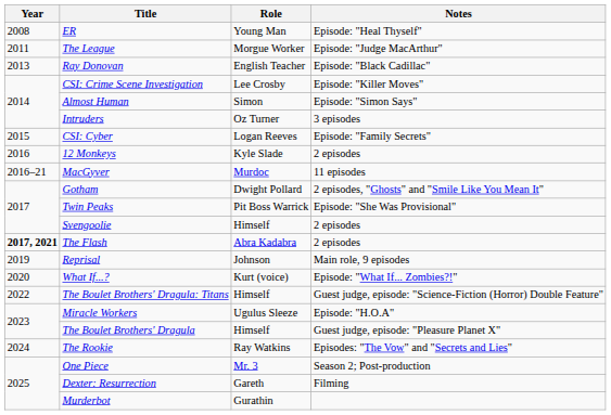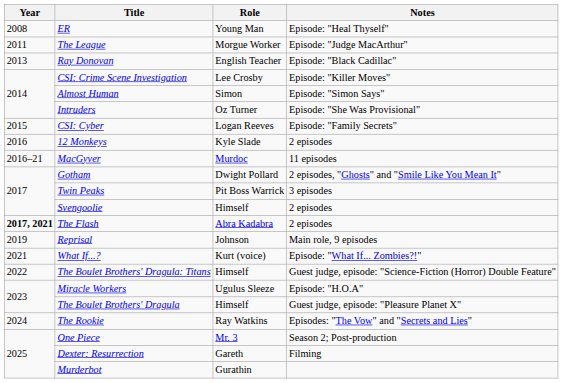 <table class="wikitable sortable">
 <tr>
 <th>Year</th>
 <th>Title</th>
 <th>Role</th>
 <th class="unsortable">Notes</th>
 </tr>
 <tr>
 <td>2008</td>
 <td><em><a href='#'>ER</a></em></td>
 <td>Young Man</td>
 <td>Episode: "Heal Thyself"</td>
 </tr>
 <tr>
 <td>2011</td>
 <td><em><a href='#'>The League</a></em></td>
 <td>Morgue Worker</td>
 <td>Episode: "Judge MacArthur"</td>
 </tr>
 <tr>
 <td>2013</td>
 <td><em><a href='#'>Ray Donovan</a></em></td>
 <td>English Teacher</td>
 <td>Episode: "Black Cadillac"</td>
 </tr>
 <tr>
 <td rowspan="3">2014</td>
 <td><em><a href='#'>CSI: Crime Scene Investigation</a></em></td>
 <td>Lee Crosby</td>
 <td>Episode: "Killer Moves"</td>
 </tr>
 <tr>
 <td><em><a href='#'>Almost Human</a></em></td>
 <td>Simon</td>
 <td>Episode: "Simon Says"</td>
 </tr>
 <tr>
 <td><em><a href='#'>Intruders</a></em></td>
 <td>Oz Turner</td>
-<td>3 episodes</td>
+<td>Episode: "She Was Provisional"</td>
 </tr>
 <tr>
 <td>2015</td>
 <td><em><a href='#'>CSI: Cyber</a></em></td>
 <td>Logan Reeves</td>
 <td>Episode: "Family Secrets"</td>
 </tr>
 <tr>
 <td>2016</td>
 <td><em><a href='#'>12 Monkeys</a></em></td>
 <td>Kyle Slade</td>
 <td>2 episodes</td>
 </tr>
 <tr>
 <td>2016–21</td>
 <td><em><a href='#'>MacGyver</a></em></td>
 <td><a href='#'>Murdoc</a></td>
 <td>11 episodes</td>
 </tr>
 <tr>
 <td rowspan="3">2017</td>
 <td><em><a href='#'>Gotham</a></em></td>
 <td>Dwight Pollard</td>
 <td>2 episodes, "<a href='#'>Ghosts</a>" and "<a href='#'>Smile Like You Mean It</a>"</td>
 </tr>
 <tr>
 <td><em><a href='#'>Twin Peaks</a></em></td>
 <td>Pit Boss Warrick</td>
-<td>Episode: "She Was Provisional"</td>
+<td>3 episodes</td>
 </tr>
 <tr>
 <td><em><a href='#'>Svengoolie</a></em></td>
 <td>Himself</td>
 <td>2 episodes</td>
 </tr>
 <tr>
 <td><strong>2017, 2021</strong></td>
 <td><em><a href='#'>The Flash</a></em></td>
 <td><a href='#'>Abra Kadabra</a></td>
 <td>2 episodes</td>
 </tr>
 <tr>
 <td>2019</td>
 <td><em><a href='#'>Reprisal</a></em></td>
 <td>Johnson</td>
 <td>Main role, 9 episodes</td>
 </tr>
 <tr>
-<td>2020</td>
+<td>2021</td>
 <td><em><a href='#'>What If...?</a></em></td>
 <td>Kurt (voice)</td>
 <td>Episode: "<a href='#'>What If... Zombies?!</a>"</td>
 </tr>
 <tr>
 <td>2022</td>
 <td><em><a href='#'>The Boulet Brothers' Dragula: Titans</a></em></td>
 <td>Himself</td>
 <td>Guest judge, episode: "Science-Fiction (Horror) Double Feature"</td>
 </tr>
 <tr>
 <td rowspan="2">2023</td>
 <td><em><a href='#'>Miracle Workers</a></em></td>
 <td>Ugulus Sleeze</td>
 <td>Episode: "H.O.A"</td>
 </tr>
 <tr>
 <td><em><a href='#'>The Boulet Brothers' Dragula</a></em></td>
 <td>Himself</td>
 <td>Guest judge, episode: "Pleasure Planet X"</td>
 </tr>
 <tr>
 <td>2024</td>
 <td><em><a href='#'>The Rookie</a></em></td>
 <td>Ray Watkins</td>
 <td>Episodes: "<a href='#'>The Vow</a>" and "<a href='#'>Secrets and Lies</a>"</td>
 </tr>
 <tr>
 <td rowspan=3>2025</td>
 <td><em><a href='#'>One Piece</a></em></td>
 <td><a href='#'>Mr. 3</a></td>
 <td>Season 2; Post-production</td>
 </tr>
 <tr>
 <td><em><a href='#'>Dexter: Resurrection</a></em></td>
 <td>Gareth</td>
 <td>Filming</td>
 </tr>
 <tr>
 <td><em><a href='#'>Murderbot</a></em></td>
 <td>Gurathin</td>
 <td></td>
 </tr>
 </table>
